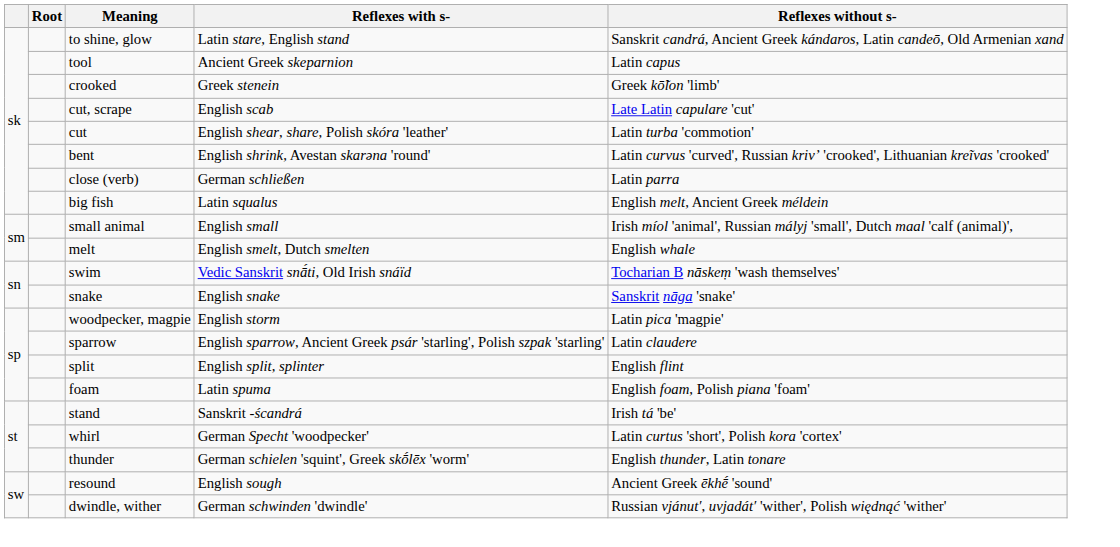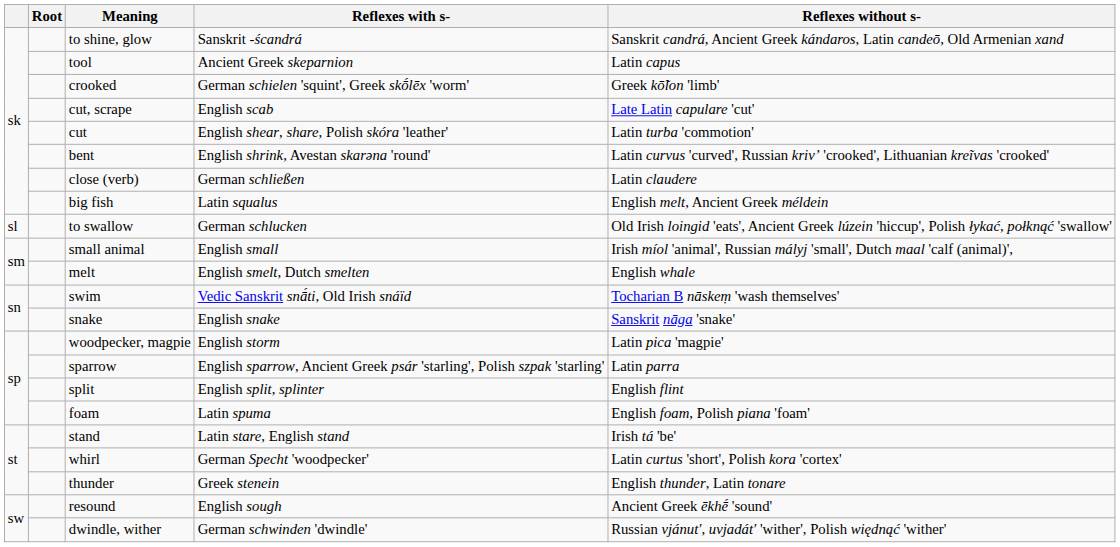 <table class="wikitable">
 <tr>
 <th></th>
 <th>Root</th>
 <th>Meaning</th>
 <th>Reflexes with s-</th>
 <th>Reflexes without s-</th>
 </tr>
 <tr>
 <td rowspan="8">sk</td>
 <td></td>
 <td>to shine, glow</td>
-<td>Latin <em>stare</em>, English <em>stand</em></td>
+<td>Sanskrit <em>-ścandrá</em></td>
 <td>Sanskrit <em>candrá</em>, Ancient Greek <em>kándaros</em>, Latin <em>candeō</em>, Old Armenian <em>xand</em></td>
 </tr>
 <tr>
 <td></td>
 <td>tool</td>
 <td>Ancient Greek <em>skeparnion</em></td>
 <td>Latin <em>capus</em></td>
 </tr>
 <tr>
 <td></td>
 <td>crooked</td>
-<td>Greek <em>stenein</em></td>
+<td>German <em>schielen</em> 'squint', Greek <em>skṓlēx</em> 'worm'</td>
 <td>Greek <em>kō̃lon</em> 'limb'</td>
 </tr>
 <tr>
 <td></td>
 <td>cut, scrape</td>
 <td>English <em>scab</em></td>
 <td><a href='#'>Late Latin</a> <em>capulare</em> 'cut'</td>
 </tr>
 <tr>
 <td></td>
 <td>cut</td>
 <td>English <em>shear</em>, <em>share</em>, Polish <em>skóra</em> 'leather'</td>
 <td>Latin <em>turba</em> 'commotion'</td>
 </tr>
 <tr>
 <td></td>
 <td>bent</td>
 <td>English <em>shrink</em>, Avestan <em>skarəna</em> 'round'</td>
 <td>Latin <em>curvus</em> 'curved', Russian <em>kriv’</em> 'crooked', Lithuanian <em>kreĩvas</em> 'crooked'</td>
 </tr>
 <tr>
 <td></td>
 <td>close (verb)</td>
 <td>German <em>schließen</em></td>
-<td>Latin <em>parra</em></td>
+<td>Latin <em>claudere</em></td>
 </tr>
 <tr>
 <td></td>
 <td>big fish</td>
 <td>Latin <em>squalus</em></td>
 <td>English <em>melt</em>, Ancient Greek <em>méldein</em></td>
+</tr>
+<tr>
+<td>sl</td>
+<td></td>
+<td>to swallow</td>
+<td>German <em>schlucken</em></td>
+<td>Old Irish <em>loingid</em> 'eats', Ancient Greek <em>lúzein</em> 'hiccup', Polish <em>łykać</em>, <em>połknąć</em> 'swallow'</td>
 </tr>
 <tr>
 <td rowspan="2">sm</td>
 <td></td>
 <td>small animal</td>
 <td>English <em>small</em></td>
 <td>Irish <em>míol</em> 'animal', Russian <em>mályj</em> 'small', Dutch <em>maal</em> 'calf (animal)',</td>
 </tr>
 <tr>
 <td></td>
 <td>melt</td>
 <td>English <em>smelt</em>, Dutch <em>smelten</em></td>
 <td>English <em>whale</em></td>
 </tr>
 <tr>
 <td rowspan="2">sn</td>
 <td></td>
 <td>swim</td>
 <td><a href='#'>Vedic Sanskrit</a> <em>snā́ti</em>, Old Irish <em>snáïd</em></td>
 <td><a href='#'>Tocharian B</a> <em>nāskeṃ</em> 'wash themselves'</td>
 </tr>
 <tr>
 <td></td>
 <td>snake</td>
 <td>English <em>snake</em></td>
 <td><a href='#'>Sanskrit</a> <em><a href='#'>nāga</a></em> 'snake'</td>
 </tr>
 <tr>
 <td rowspan="4">sp</td>
 <td></td>
 <td>woodpecker, magpie</td>
 <td>English <em>storm</em></td>
 <td>Latin <em>pica</em> 'magpie'</td>
 </tr>
 <tr>
 <td></td>
 <td>sparrow</td>
 <td>English <em>sparrow</em>, Ancient Greek <em>psár</em> 'starling', Polish <em>szpak</em> 'starling'</td>
-<td>Latin <em>claudere</em></td>
+<td>Latin <em>parra</em></td>
 </tr>
 <tr>
 <td></td>
 <td>split</td>
 <td>English <em>split</em>, <em>splinter</em></td>
 <td>English <em>flint</em></td>
 </tr>
 <tr>
 <td></td>
 <td>foam</td>
 <td>Latin <em>spuma</em></td>
 <td>English <em>foam</em>, Polish <em>piana</em> 'foam'</td>
 </tr>
 <tr>
 <td rowspan="3">st</td>
 <td></td>
 <td>stand</td>
-<td>Sanskrit <em>-ścandrá</em></td>
+<td>Latin <em>stare</em>, English <em>stand</em></td>
 <td>Irish <em>tá</em> 'be'</td>
 </tr>
 <tr>
 <td></td>
 <td>whirl</td>
 <td>German <em>Specht</em> 'woodpecker'</td>
 <td>Latin <em>curtus</em> 'short', Polish <em>kora</em> 'cortex'</td>
 </tr>
 <tr>
 <td></td>
 <td>thunder</td>
-<td>German <em>schielen</em> 'squint', Greek <em>skṓlēx</em> 'worm'</td>
+<td>Greek <em>stenein</em></td>
 <td>English <em>thunder</em>, Latin <em>tonare</em></td>
 </tr>
 <tr>
 <td rowspan="2">sw</td>
 <td></td>
 <td>resound</td>
 <td>English <em>sough</em></td>
 <td>Ancient Greek <em>ēkhḗ</em> 'sound'</td>
 </tr>
 <tr>
 <td></td>
 <td>dwindle, wither</td>
 <td>German <em>schwinden</em> 'dwindle'</td>
 <td>Russian <em>vjánut′</em>, <em>uvjadát′</em> 'wither', Polish <em>więdnąć</em> 'wither'</td>
 </tr>
 </table>
